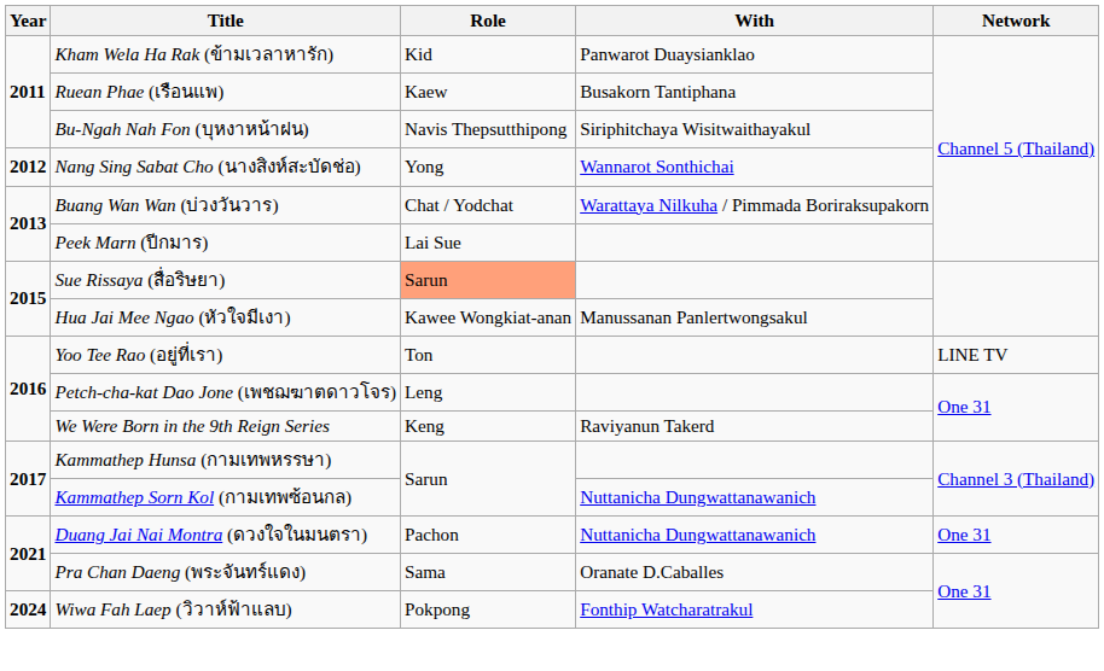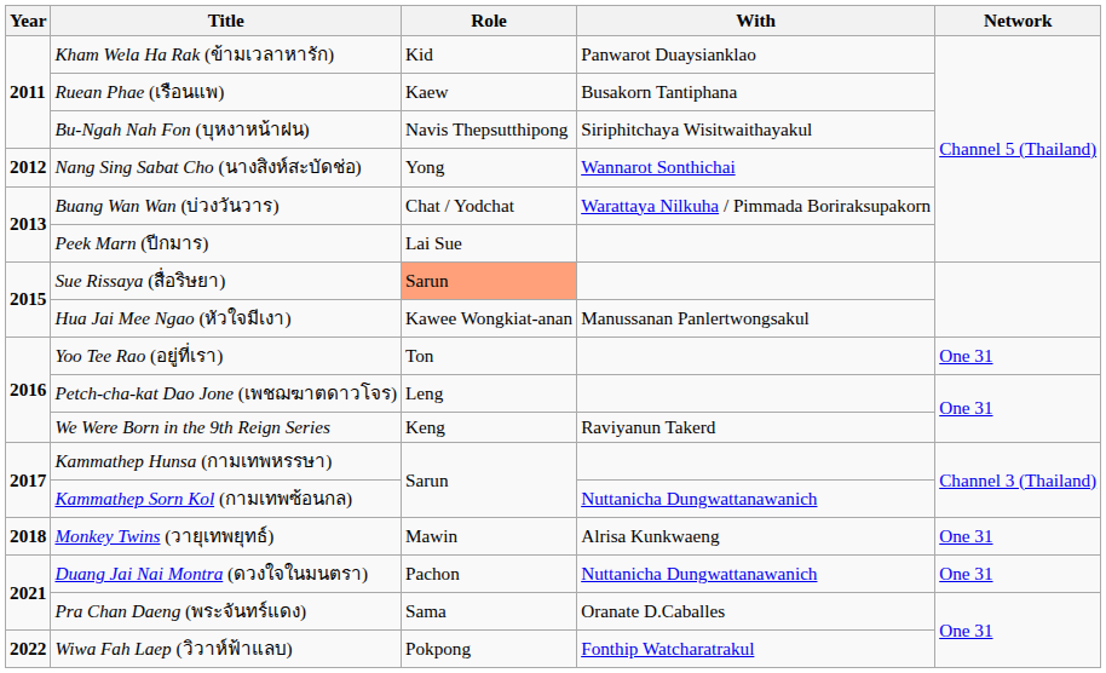 <table class="wikitable" style="font-size: 95%;">
 <tr>
 <th>Year</th>
 <th>Title</th>
 <th>Role</th>
 <th>With</th>
 <th>Network</th>
 </tr>
 <tr>
 <td rowspan = "3"><strong>2011</strong></td>
 <td><em>Kham Wela Ha Rak</em> (ข้ามเวลาหารัก)</td>
 <td>Kid</td>
 <td>Panwarot Duaysianklao</td>
 <td rowspan="6"><a href='#'>Channel 5 (Thailand)</a></td>
 </tr>
 <tr>
 <td><em>Ruean Phae</em> (เรือนแพ)</td>
 <td>Kaew</td>
 <td>Busakorn Tantiphana</td>
 </tr>
 <tr>
 <td><em>Bu-Ngah Nah Fon</em> (บุหงาหน้าฝน)</td>
 <td>Navis Thepsutthipong</td>
 <td>Siriphitchaya Wisitwaithayakul</td>
 </tr>
 <tr>
 <td><strong>2012</strong></td>
 <td><em>Nang Sing Sabat Cho</em> (นางสิงห์สะบัดช่อ)</td>
 <td>Yong</td>
 <td><a href='#'>Wannarot Sonthichai</a></td>
 </tr>
 <tr>
 <td rowspan = "2"><strong>2013</strong></td>
 <td><em>Buang Wan Wan</em> (บ่วงวันวาร)</td>
 <td>Chat / Yodchat</td>
 <td><a href='#'>Warattaya Nilkuha</a> / Pimmada Boriraksupakorn</td>
 </tr>
 <tr>
 <td><em>Peek Marn</em> (ปีกมาร)</td>
 <td>Lai Sue</td>
 <td></td>
 </tr>
 <tr>
 <td rowspan = "2"><strong>2015</strong></td>
 <td><em>Sue Rissaya</em> (สื่อริษยา)</td>
 <td style="background: lightsalmon;">Sarun</td>
 <td></td>
 </tr>
 <tr>
 <td><em>Hua Jai Mee Ngao</em> (หัวใจมีเงา)</td>
 <td>Kawee Wongkiat-anan</td>
 <td>Manussanan Panlertwongsakul</td>
 </tr>
 <tr>
 <td rowspan = "3"><strong>2016</strong></td>
 <td><em>Yoo Tee Rao</em> (อยู่ที่เรา)</td>
 <td>Ton</td>
 <td></td>
-<td>LINE TV</td>
+<td><a href='#'>One 31</a></td>
 </tr>
 <tr>
 <td><em>Petch-cha-kat Dao Jone</em> (เพชฌฆาตดาวโจร)</td>
 <td>Leng</td>
 <td></td>
 <td rowspan="2"><a href='#'>One 31</a></td>
 </tr>
 <tr>
 <td><em>We Were Born in the 9th Reign Series</em></td>
 <td>Keng</td>
 <td>Raviyanun Takerd</td>
 </tr>
 <tr>
 <td rowspan = "2"><strong>2017</strong></td>
 <td><em>Kammathep Hunsa</em> (กามเทพหรรษา)</td>
 <td rowspan="2">Sarun</td>
 <td></td>
 <td rowspan="2"><a href='#'>Channel 3 (Thailand)</a></td>
 </tr>
 <tr>
 <td><em><a href='#'>Kammathep Sorn Kol</a></em> (กามเทพซ้อนกล)</td>
 <td><a href='#'>Nuttanicha Dungwattanawanich</a></td>
 </tr>
 <tr>
+<td><strong>2018</strong></td>
+<td><em><a href='#'>Monkey Twins</a></em> (วายุเทพยุทธ์)</td>
+<td>Mawin</td>
+<td>Alrisa Kunkwaeng</td>
+<td><a href='#'>One 31</a></td>
+</tr>
+<tr>
 <td rowspan = "2"><strong>2021</strong></td>
 <td><em><a href='#'>Duang Jai Nai Montra</a></em> (ดวงใจในมนตรา)</td>
 <td>Pachon</td>
 <td><a href='#'>Nuttanicha Dungwattanawanich</a></td>
 <td><a href='#'>One 31</a></td>
 </tr>
 <tr>
 <td><em>Pra Chan Daeng</em> (พระจันทร์แดง)</td>
 <td>Sama</td>
 <td>Oranate D.Caballes</td>
 <td rowspan="2"><a href='#'>One 31</a></td>
 </tr>
 <tr>
-<td><strong>2024</strong></td>
+<td><strong>2022</strong></td>
 <td><em>Wiwa Fah Laep</em> (วิวาห์ฟ้าแลบ)</td>
 <td>Pokpong</td>
 <td><a href='#'>Fonthip Watcharatrakul</a></td>
 </tr>
 </table>
